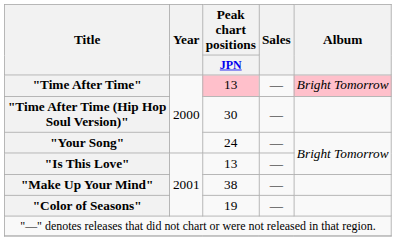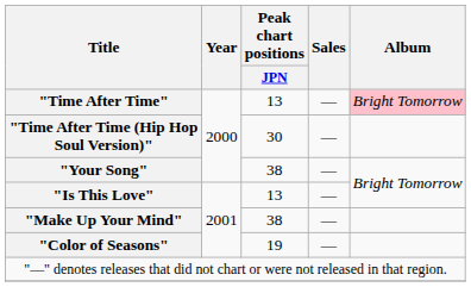 <table class="wikitable plainrowheaders" style="text-align:center;">
 <tr>
 <th scope="col" rowspan="2" style="width:12em;">Title</th>
 <th scope="col" rowspan="2">Year</th>
 <th scope="col" colspan="1">Peak chart positions</th>
 <th scope="col" rowspan="2">Sales</th>
 <th scope="col" rowspan="2">Album</th>
 </tr>
 <tr>
 <th scope="col" style="width:3em;font-size:90%;"><a href='#'>JPN</a><br></th>
 </tr>
 <tr>
 <th scope="row">"Time After Time"</th>
 <td rowspan="3">2000</td>
-<td style="background: pink;">13</td>
+<td>13</td>
 <td>—</td>
 <td style="background: pink;"><em>Bright Tomorrow</em></td>
 </tr>
 <tr>
 <th scope="row">"Time After Time (Hip Hop Soul Version)"</th>
 <td>30</td>
 <td>—</td>
 <td></td>
 </tr>
 <tr>
 <th scope="row">"Your Song"</th>
-<td>24</td>
+<td>38</td>
 <td>—</td>
 <td rowspan="2"><em>Bright Tomorrow</em></td>
 </tr>
 <tr>
 <th scope="row">"Is This Love"</th>
 <td rowspan="3">2001</td>
 <td>13</td>
 <td>—</td>
 </tr>
 <tr>
 <th scope="row">"Make Up Your Mind"</th>
 <td>38</td>
 <td>—</td>
 <td></td>
 </tr>
 <tr>
 <th scope="row">"Color of Seasons"</th>
 <td>19</td>
 <td>—</td>
 <td></td>
 </tr>
 <tr>
 <td colspan="5" style="font-size:90%;">"—" denotes releases that did not chart or were not released in that region.</td>
 </tr>
 <tr>
 </tr>
 </table>
